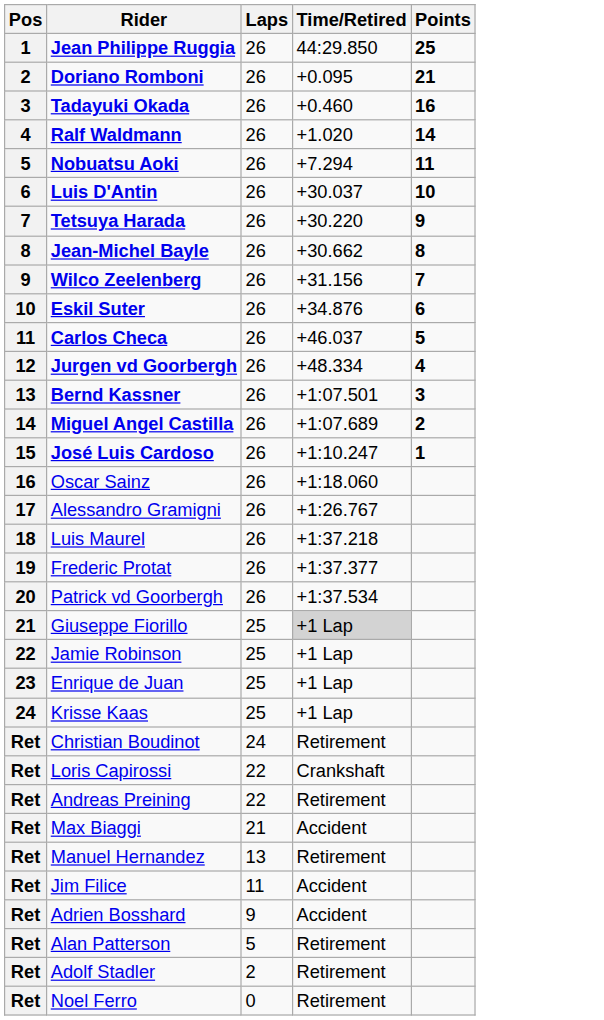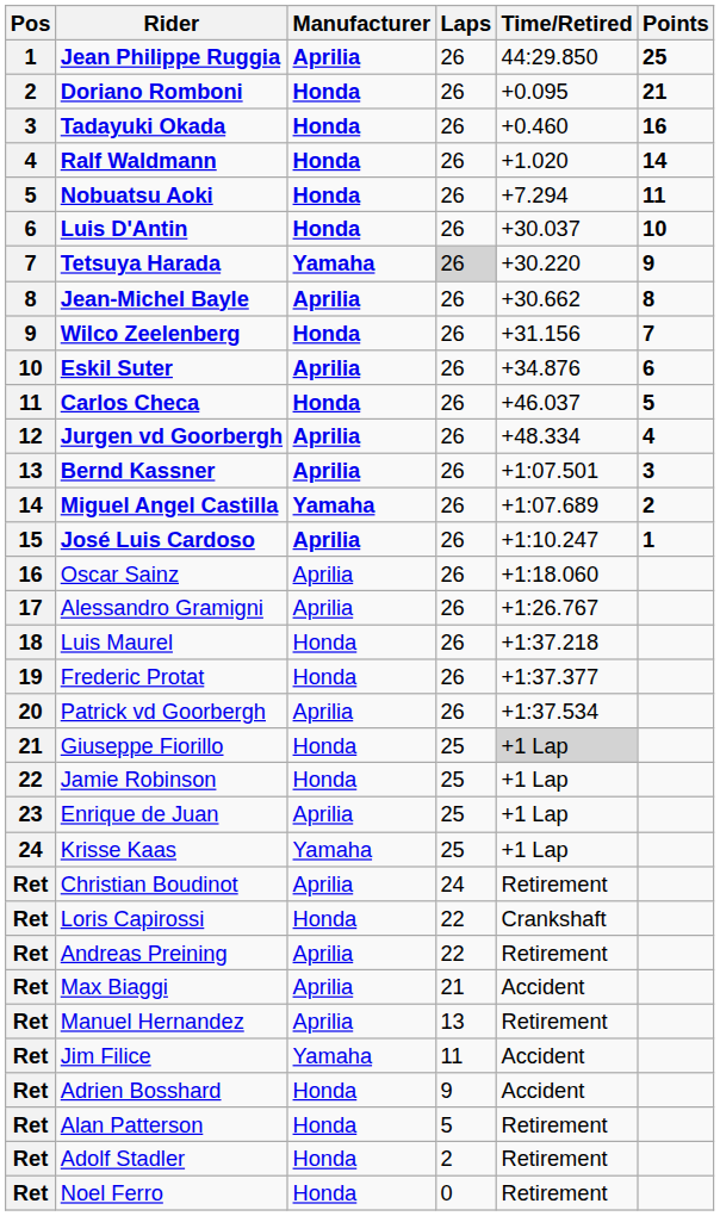 <table class="wikitable" style="font-size: 95%;">
 <tr>
 <th>Pos</th>
 <th>Rider</th>
+<th>Manufacturer</th>
 <th>Laps</th>
 <th>Time/Retired</th>
 <th>Points</th>
 </tr>
 <tr>
 <th>1</th>
 <td> <strong><a href='#'>Jean Philippe Ruggia</a></strong></td>
+<td><strong><a href='#'>Aprilia</a></strong></td>
 <td>26</td>
 <td>44:29.850</td>
 <td><strong>25</strong></td>
 </tr>
 <tr>
 <th>2</th>
 <td> <strong><a href='#'>Doriano Romboni</a></strong></td>
+<td><strong><a href='#'>Honda</a></strong></td>
 <td>26</td>
 <td>+0.095</td>
 <td><strong>21</strong></td>
 </tr>
 <tr>
 <th>3</th>
 <td> <strong><a href='#'>Tadayuki Okada</a></strong></td>
+<td><strong><a href='#'>Honda</a></strong></td>
 <td>26</td>
 <td>+0.460</td>
 <td><strong>16</strong></td>
 </tr>
 <tr>
 <th>4</th>
 <td> <strong><a href='#'>Ralf Waldmann</a></strong></td>
+<td><strong><a href='#'>Honda</a></strong></td>
 <td>26</td>
 <td>+1.020</td>
 <td><strong>14</strong></td>
 </tr>
 <tr>
 <th>5</th>
 <td> <strong><a href='#'>Nobuatsu Aoki</a></strong></td>
+<td><strong><a href='#'>Honda</a></strong></td>
 <td>26</td>
 <td>+7.294</td>
 <td><strong>11</strong></td>
 </tr>
 <tr>
 <th>6</th>
 <td> <strong><a href='#'>Luis D'Antin</a></strong></td>
+<td><strong><a href='#'>Honda</a></strong></td>
 <td>26</td>
 <td>+30.037</td>
 <td><strong>10</strong></td>
 </tr>
 <tr>
 <th>7</th>
 <td> <strong><a href='#'>Tetsuya Harada</a></strong></td>
-<td>26</td>
+<td><strong><a href='#'>Yamaha</a></strong></td>
+<td style="background: lightgrey;">26</td>
 <td>+30.220</td>
 <td><strong>9</strong></td>
 </tr>
 <tr>
 <th>8</th>
 <td> <strong><a href='#'>Jean-Michel Bayle</a></strong></td>
+<td><strong><a href='#'>Aprilia</a></strong></td>
 <td>26</td>
 <td>+30.662</td>
 <td><strong>8</strong></td>
 </tr>
 <tr>
 <th>9</th>
 <td> <strong><a href='#'>Wilco Zeelenberg</a></strong></td>
+<td><strong><a href='#'>Honda</a></strong></td>
 <td>26</td>
 <td>+31.156</td>
 <td><strong>7</strong></td>
 </tr>
 <tr>
 <th>10</th>
 <td> <strong><a href='#'>Eskil Suter</a></strong></td>
+<td><strong><a href='#'>Aprilia</a></strong></td>
 <td>26</td>
 <td>+34.876</td>
 <td><strong>6</strong></td>
 </tr>
 <tr>
 <th>11</th>
 <td> <strong><a href='#'>Carlos Checa</a></strong></td>
+<td><strong><a href='#'>Honda</a></strong></td>
 <td>26</td>
 <td>+46.037</td>
 <td><strong>5</strong></td>
 </tr>
 <tr>
 <th>12</th>
 <td> <strong><a href='#'>Jurgen vd Goorbergh</a></strong></td>
+<td><strong><a href='#'>Aprilia</a></strong></td>
 <td>26</td>
 <td>+48.334</td>
 <td><strong>4</strong></td>
 </tr>
 <tr>
 <th>13</th>
 <td> <strong><a href='#'>Bernd Kassner</a></strong></td>
+<td><strong><a href='#'>Aprilia</a></strong></td>
 <td>26</td>
 <td>+1:07.501</td>
 <td><strong>3</strong></td>
 </tr>
 <tr>
 <th>14</th>
 <td> <strong><a href='#'>Miguel Angel Castilla</a></strong></td>
+<td><strong><a href='#'>Yamaha</a></strong></td>
 <td>26</td>
 <td>+1:07.689</td>
 <td><strong>2</strong></td>
 </tr>
 <tr>
 <th>15</th>
 <td> <strong><a href='#'>José Luis Cardoso</a></strong></td>
+<td><strong><a href='#'>Aprilia</a></strong></td>
 <td>26</td>
 <td>+1:10.247</td>
 <td><strong>1</strong></td>
 </tr>
 <tr>
 <th>16</th>
 <td> <a href='#'>Oscar Sainz</a></td>
+<td><a href='#'>Aprilia</a></td>
 <td>26</td>
 <td>+1:18.060</td>
 <td></td>
 </tr>
 <tr>
 <th>17</th>
 <td> <a href='#'>Alessandro Gramigni</a></td>
+<td><a href='#'>Aprilia</a></td>
 <td>26</td>
 <td>+1:26.767</td>
 <td></td>
 </tr>
 <tr>
 <th>18</th>
 <td> <a href='#'>Luis Maurel</a></td>
+<td><a href='#'>Honda</a></td>
 <td>26</td>
 <td>+1:37.218</td>
 <td></td>
 </tr>
 <tr>
 <th>19</th>
 <td> <a href='#'>Frederic Protat</a></td>
+<td><a href='#'>Honda</a></td>
 <td>26</td>
 <td>+1:37.377</td>
 <td></td>
 </tr>
 <tr>
 <th>20</th>
 <td> <a href='#'>Patrick vd Goorbergh</a></td>
+<td><a href='#'>Aprilia</a></td>
 <td>26</td>
 <td>+1:37.534</td>
 <td></td>
 </tr>
 <tr>
 <th>21</th>
 <td> <a href='#'>Giuseppe Fiorillo</a></td>
+<td><a href='#'>Honda</a></td>
 <td>25</td>
 <td style="background: lightgrey;">+1 Lap</td>
 <td></td>
 </tr>
 <tr>
 <th>22</th>
 <td> <a href='#'>Jamie Robinson</a></td>
+<td><a href='#'>Honda</a></td>
 <td>25</td>
 <td>+1 Lap</td>
 <td></td>
 </tr>
 <tr>
 <th>23</th>
 <td> <a href='#'>Enrique de Juan</a></td>
+<td><a href='#'>Aprilia</a></td>
 <td>25</td>
 <td>+1 Lap</td>
 <td></td>
 </tr>
 <tr>
 <th>24</th>
 <td> <a href='#'>Krisse Kaas</a></td>
+<td><a href='#'>Yamaha</a></td>
 <td>25</td>
 <td>+1 Lap</td>
 <td></td>
 </tr>
 <tr>
 <th>Ret</th>
 <td> <a href='#'>Christian Boudinot</a></td>
+<td><a href='#'>Aprilia</a></td>
 <td>24</td>
 <td>Retirement</td>
 <td></td>
 </tr>
 <tr>
 <th>Ret</th>
 <td> <a href='#'>Loris Capirossi</a></td>
+<td><a href='#'>Honda</a></td>
 <td>22</td>
 <td>Crankshaft</td>
 <td></td>
 </tr>
 <tr>
 <th>Ret</th>
 <td> <a href='#'>Andreas Preining</a></td>
+<td><a href='#'>Aprilia</a></td>
 <td>22</td>
 <td>Retirement</td>
 <td></td>
 </tr>
 <tr>
 <th>Ret</th>
 <td> <a href='#'>Max Biaggi</a></td>
+<td><a href='#'>Aprilia</a></td>
 <td>21</td>
 <td>Accident</td>
 <td></td>
 </tr>
 <tr>
 <th>Ret</th>
 <td> <a href='#'>Manuel Hernandez</a></td>
+<td><a href='#'>Aprilia</a></td>
 <td>13</td>
 <td>Retirement</td>
 <td></td>
 </tr>
 <tr>
 <th>Ret</th>
 <td> <a href='#'>Jim Filice</a></td>
+<td><a href='#'>Yamaha</a></td>
 <td>11</td>
 <td>Accident</td>
 <td></td>
 </tr>
 <tr>
 <th>Ret</th>
 <td> <a href='#'>Adrien Bosshard</a></td>
+<td><a href='#'>Honda</a></td>
 <td>9</td>
 <td>Accident</td>
 <td></td>
 </tr>
 <tr>
 <th>Ret</th>
 <td> <a href='#'>Alan Patterson</a></td>
+<td><a href='#'>Honda</a></td>
 <td>5</td>
 <td>Retirement</td>
 <td></td>
 </tr>
 <tr>
 <th>Ret</th>
 <td> <a href='#'>Adolf Stadler</a></td>
+<td><a href='#'>Honda</a></td>
 <td>2</td>
 <td>Retirement</td>
 <td></td>
 </tr>
 <tr>
 <th>Ret</th>
 <td> <a href='#'>Noel Ferro</a></td>
+<td><a href='#'>Honda</a></td>
 <td>0</td>
 <td>Retirement</td>
 <td></td>
 </tr>
 </table>
